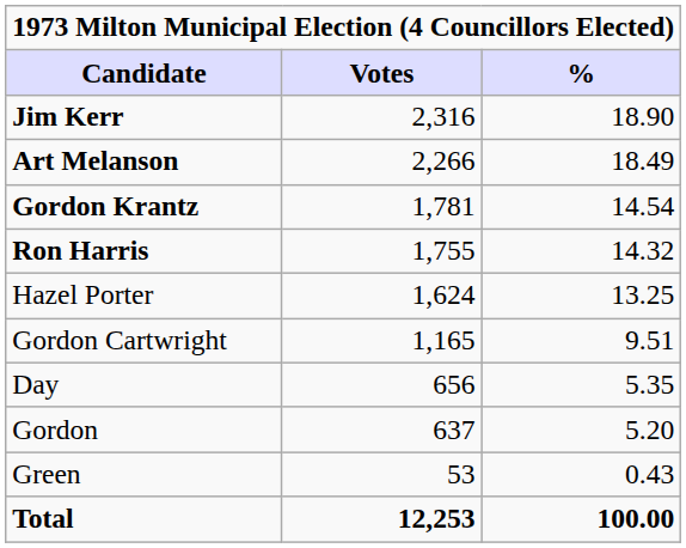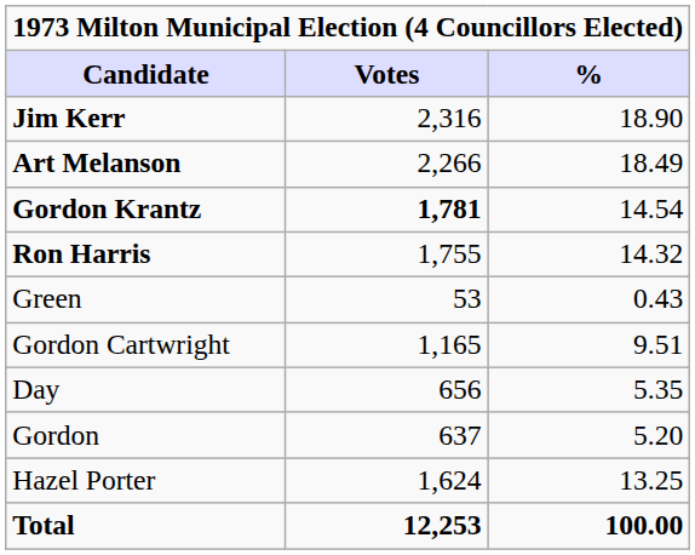 <table class="wikitable sortable">
 <tr>
 <td colspan="3" style="text-align:center;"><strong>1973 Milton Municipal Election (4 Councillors Elected)</strong></td>
 </tr>
 <tr>
 <th style="background:#ddf; width:150px;">Candidate</th>
 <th style="background:#ddf;">Votes</th>
 <th style="background:#ddf;">%</th>
 </tr>
 <tr>
 <td><strong>Jim Kerr</strong></td>
 <td align=right>2,316</td>
 <td align=right>18.90</td>
 </tr>
 <tr>
 <td><strong>Art Melanson</strong></td>
 <td align=right>2,266</td>
 <td align=right>18.49</td>
 </tr>
 <tr>
 <td><strong>Gordon Krantz</strong></td>
-<td align=right>1,781</td>
+<td align=right><strong>1,781</strong></td>
 <td align=right>14.54</td>
 </tr>
 <tr>
 <td><strong>Ron Harris</strong></td>
 <td align=right>1,755</td>
 <td align=right>14.32</td>
 </tr>
 <tr>
-<td>Hazel Porter</td>
-<td align=right>1,624</td>
-<td align=right>13.25</td>
+<td>Green</td>
+<td align=right>53</td>
+<td align=right>0.43</td>
 </tr>
 <tr>
 <td>Gordon Cartwright</td>
 <td align=right>1,165</td>
 <td align=right>9.51</td>
 </tr>
 <tr>
 <td>Day</td>
 <td align=right>656</td>
 <td align=right>5.35</td>
 </tr>
 <tr>
 <td>Gordon</td>
 <td align=right>637</td>
 <td align=right>5.20</td>
 </tr>
 <tr>
-<td>Green</td>
-<td align=right>53</td>
-<td align=right>0.43</td>
+<td>Hazel Porter</td>
+<td align=right>1,624</td>
+<td align=right>13.25</td>
 </tr>
 <tr>
 <td><strong>Total</strong></td>
 <td align=right><strong>12,253</strong></td>
 <td align=right><strong>100.00</strong></td>
 </tr>
 </table>
